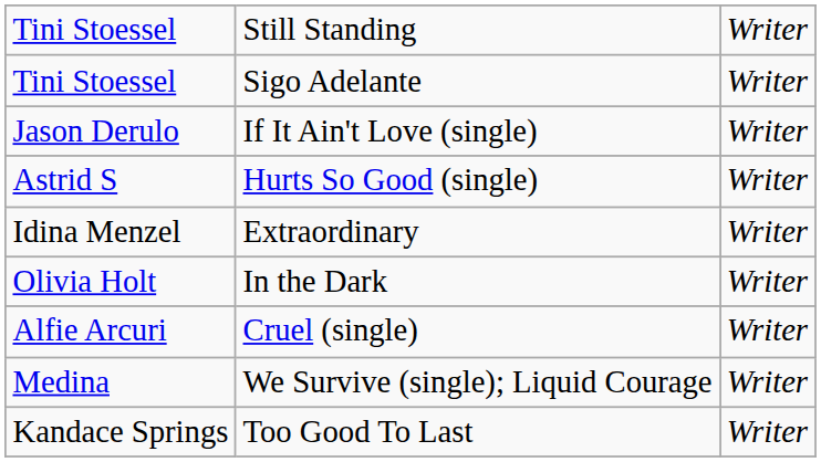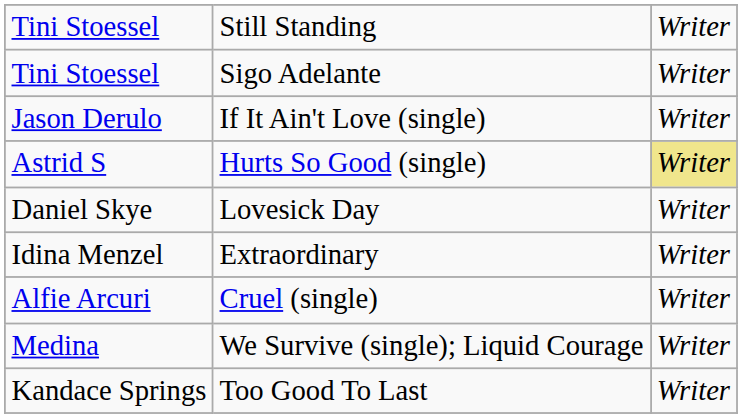 <table class="wikitable">
 <tr>
 <td><a href='#'>Tini Stoessel</a></td>
 <td>Still Standing</td>
 <td><em>Writer</em></td>
 </tr>
 <tr>
 <td><a href='#'>Tini Stoessel</a></td>
 <td>Sigo Adelante</td>
 <td><em>Writer</em></td>
 </tr>
 <tr>
 <td><a href='#'>Jason Derulo</a></td>
 <td>If It Ain't Love (single)</td>
 <td><em>Writer</em></td>
 </tr>
 <tr>
 <td><a href='#'>Astrid S</a></td>
 <td><a href='#'>Hurts So Good</a> (single)</td>
+<td style="background: khaki;"><em>Writer</em></td>
+</tr>
+<tr>
+<td>Daniel Skye</td>
+<td>Lovesick Day</td>
 <td><em>Writer</em></td>
 </tr>
 <tr>
 <td>Idina Menzel</td>
 <td>Extraordinary</td>
-<td><em>Writer</em></td>
-</tr>
-<tr>
-<td><a href='#'>Olivia Holt</a></td>
-<td>In the Dark</td>
 <td><em>Writer</em></td>
 </tr>
 <tr>
 <td><a href='#'>Alfie Arcuri</a></td>
 <td><a href='#'>Cruel</a> (single)</td>
 <td><em>Writer</em></td>
 </tr>
 <tr>
 <td><a href='#'>Medina</a></td>
 <td>We Survive (single); Liquid Courage</td>
 <td><em>Writer</em></td>
 </tr>
 <tr>
 <td>Kandace Springs</td>
 <td>Too Good To Last</td>
 <td><em>Writer</em></td>
 </tr>
 </table>
